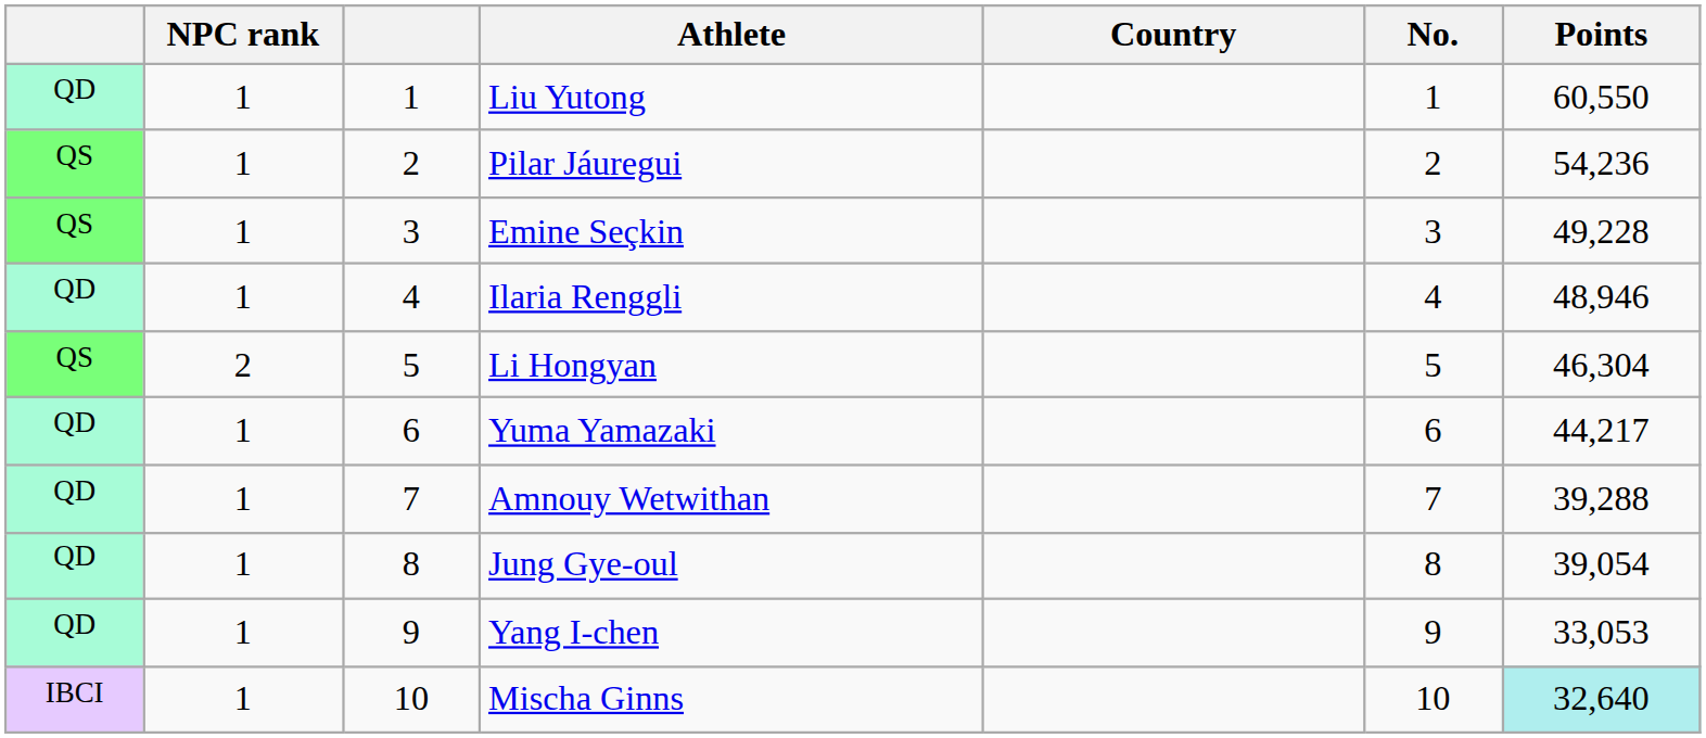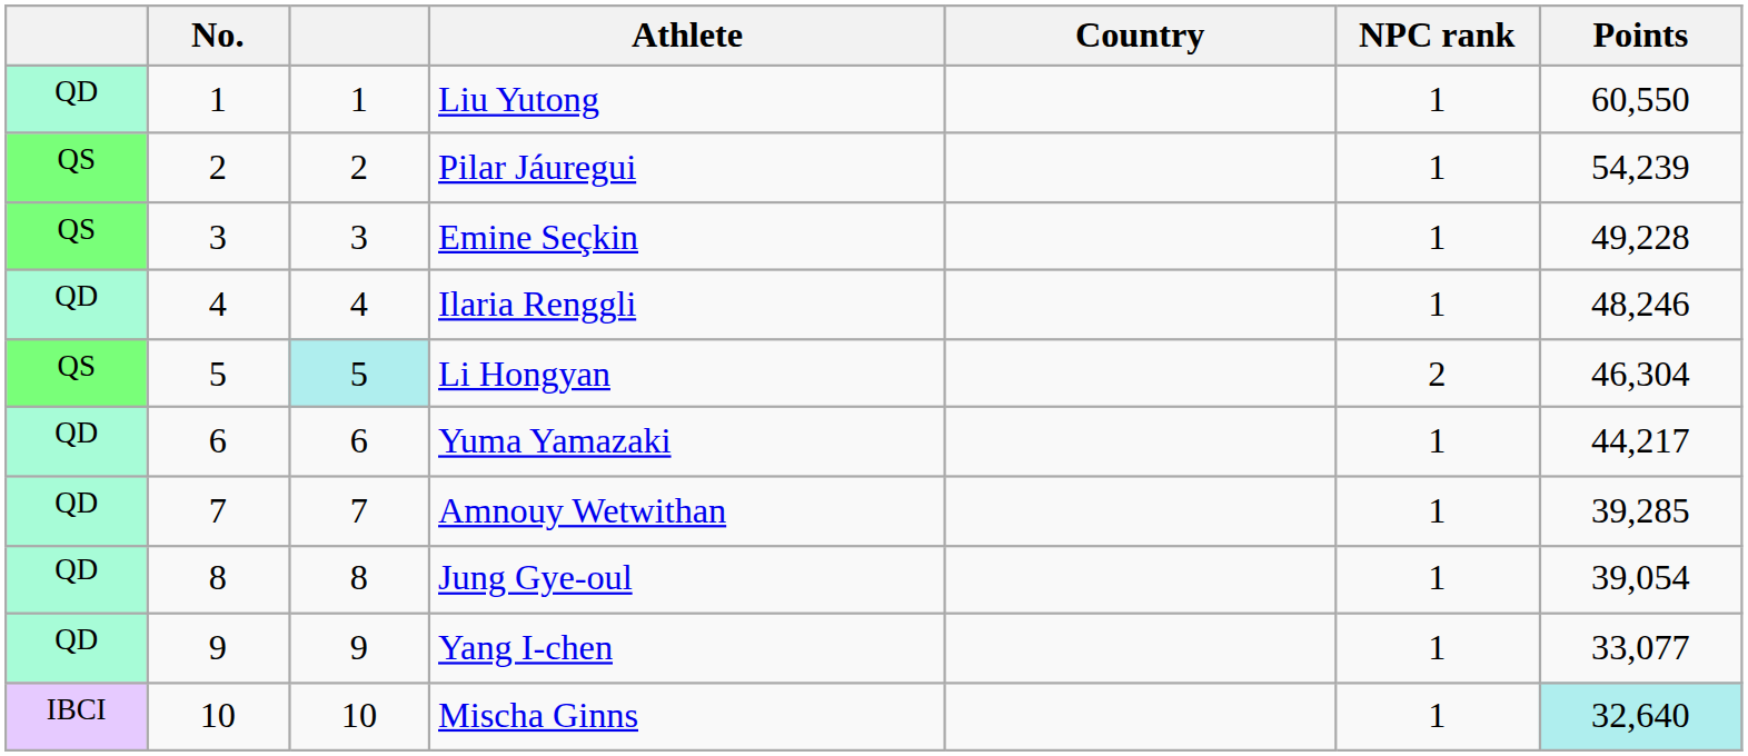 <table class="wikitable" style="font-size:90%; text-align:center">
 <tr>
 <th width="50"></th>
-<th width="75">NPC rank</th>
+<th width="50">No.</th>
 <th width="50"></th>
 <th width="200">Athlete</th>
 <th width="150">Country</th>
-<th width="50">No.</th>
+<th width="75">NPC rank</th>
 <th width="75">Points</th>
 </tr>
 <tr>
 <td bgcolor="#A7FCD7"><sup>QD</sup></td>
 <td>1</td>
 <td>1</td>
 <td align="left"><a href='#'>Liu Yutong</a></td>
 <td align="left"></td>
 <td>1</td>
 <td>60,550</td>
 </tr>
 <tr>
 <td bgcolor="#79FF79"><sup>QS</sup></td>
-<td>1</td>
+<td>2</td>
 <td>2</td>
 <td align="left"><a href='#'>Pilar Jáuregui</a></td>
 <td align="left"></td>
-<td>2</td>
-<td>54,236</td>
+<td>1</td>
+<td>54,239</td>
 </tr>
 <tr>
 <td bgcolor="#79FF79"><sup>QS</sup></td>
-<td>1</td>
+<td>3</td>
 <td>3</td>
 <td align="left"><a href='#'>Emine Seçkin</a></td>
 <td align="left"></td>
-<td>3</td>
+<td>1</td>
 <td>49,228</td>
 </tr>
 <tr>
 <td bgcolor="#A7FCD7"><sup>QD</sup></td>
-<td>1</td>
+<td>4</td>
 <td>4</td>
 <td align="left"><a href='#'>Ilaria Renggli</a></td>
 <td align="left"></td>
-<td>4</td>
-<td>48,946</td>
+<td>1</td>
+<td>48,246</td>
 </tr>
 <tr>
 <td bgcolor="#79FF79"><sup>QS</sup></td>
-<td>2</td>
 <td>5</td>
+<td style="background: paleturquoise;">5</td>
 <td align="left"><a href='#'>Li Hongyan</a></td>
 <td align="left"></td>
-<td>5</td>
+<td>2</td>
 <td>46,304</td>
 </tr>
 <tr>
 <td bgcolor="#A7FCD7"><sup>QD</sup></td>
-<td>1</td>
+<td>6</td>
 <td>6</td>
 <td align="left"><a href='#'>Yuma Yamazaki</a></td>
 <td align="left"></td>
-<td>6</td>
+<td>1</td>
 <td>44,217</td>
 </tr>
 <tr>
 <td bgcolor="#A7FCD7"><sup>QD</sup></td>
-<td>1</td>
+<td>7</td>
 <td>7</td>
 <td align="left"><a href='#'>Amnouy Wetwithan</a></td>
 <td align="left"></td>
-<td>7</td>
-<td>39,288</td>
+<td>1</td>
+<td>39,285</td>
 </tr>
 <tr>
 <td bgcolor="#A7FCD7"><sup>QD</sup></td>
-<td>1</td>
+<td>8</td>
 <td>8</td>
 <td align="left"><a href='#'>Jung Gye-oul</a></td>
 <td align="left"></td>
-<td>8</td>
+<td>1</td>
 <td>39,054</td>
 </tr>
 <tr>
 <td bgcolor="#A7FCD7"><sup>QD</sup></td>
-<td>1</td>
+<td>9</td>
 <td>9</td>
 <td align="left"><a href='#'>Yang I-chen</a></td>
 <td align="left"></td>
-<td>9</td>
-<td>33,053</td>
+<td>1</td>
+<td>33,077</td>
 </tr>
 <tr>
 <td bgcolor="#E6CAFF"><sup>IBCI</sup></td>
-<td>1</td>
+<td>10</td>
 <td>10</td>
 <td align="left"><a href='#'>Mischa Ginns</a></td>
 <td align="left"></td>
-<td>10</td>
+<td>1</td>
 <td style="background: paleturquoise;">32,640</td>
 </tr>
 </table>
